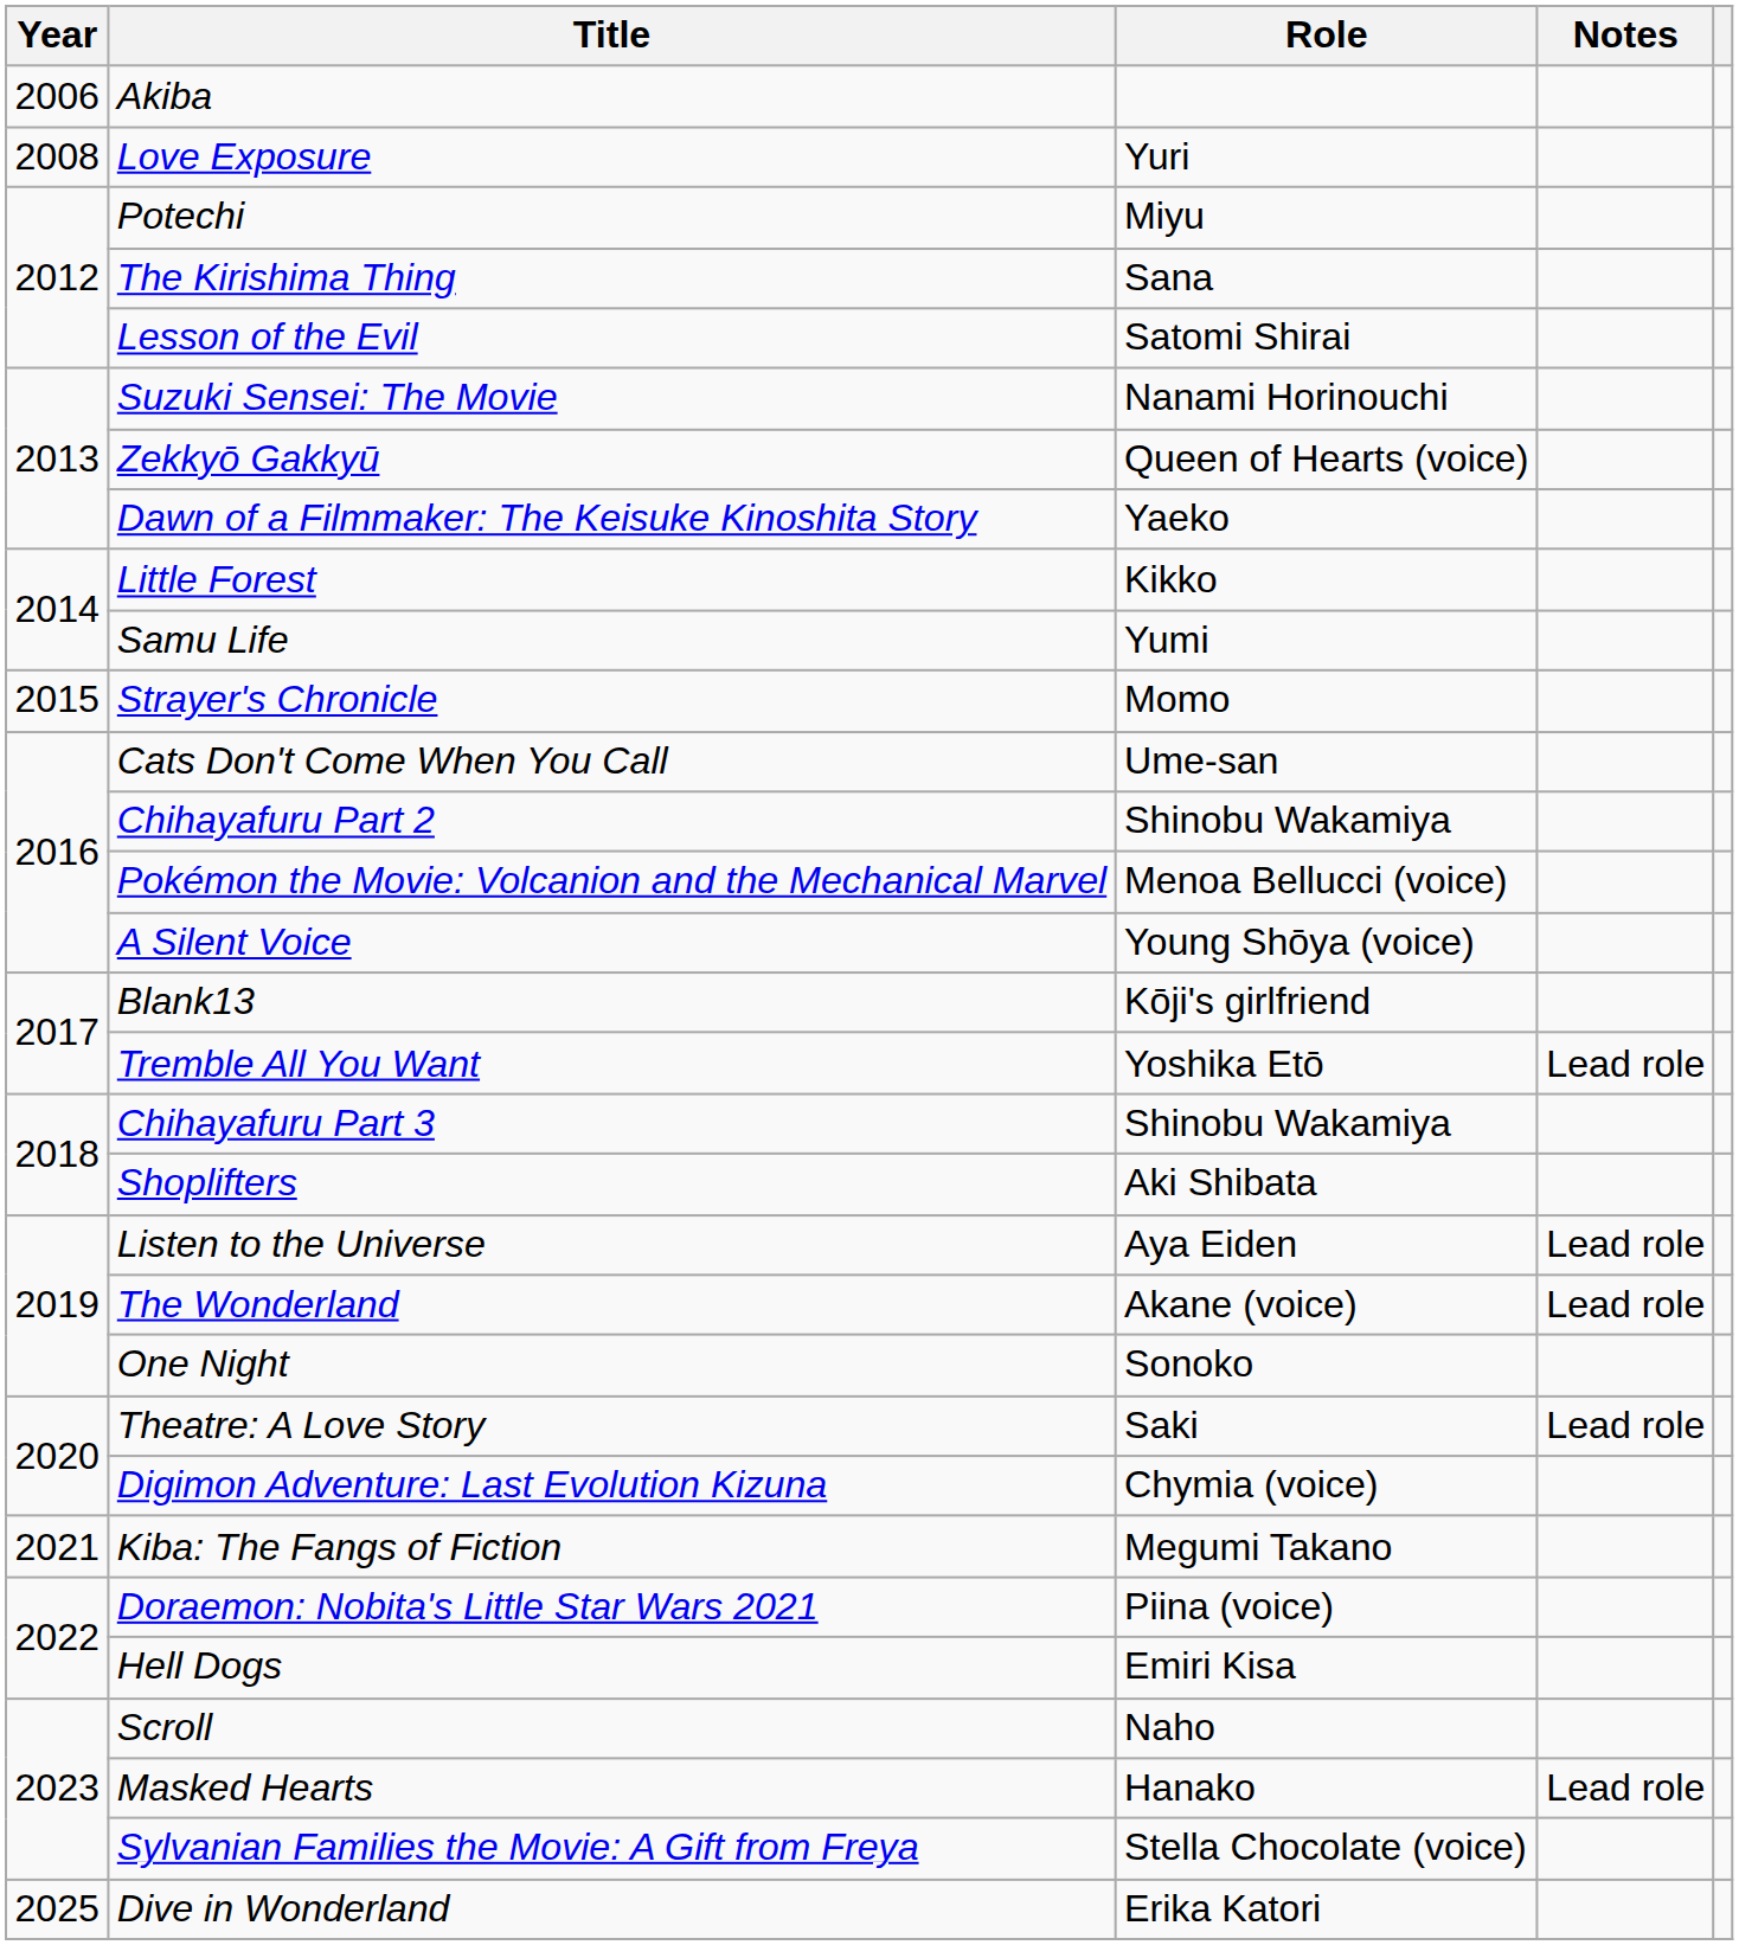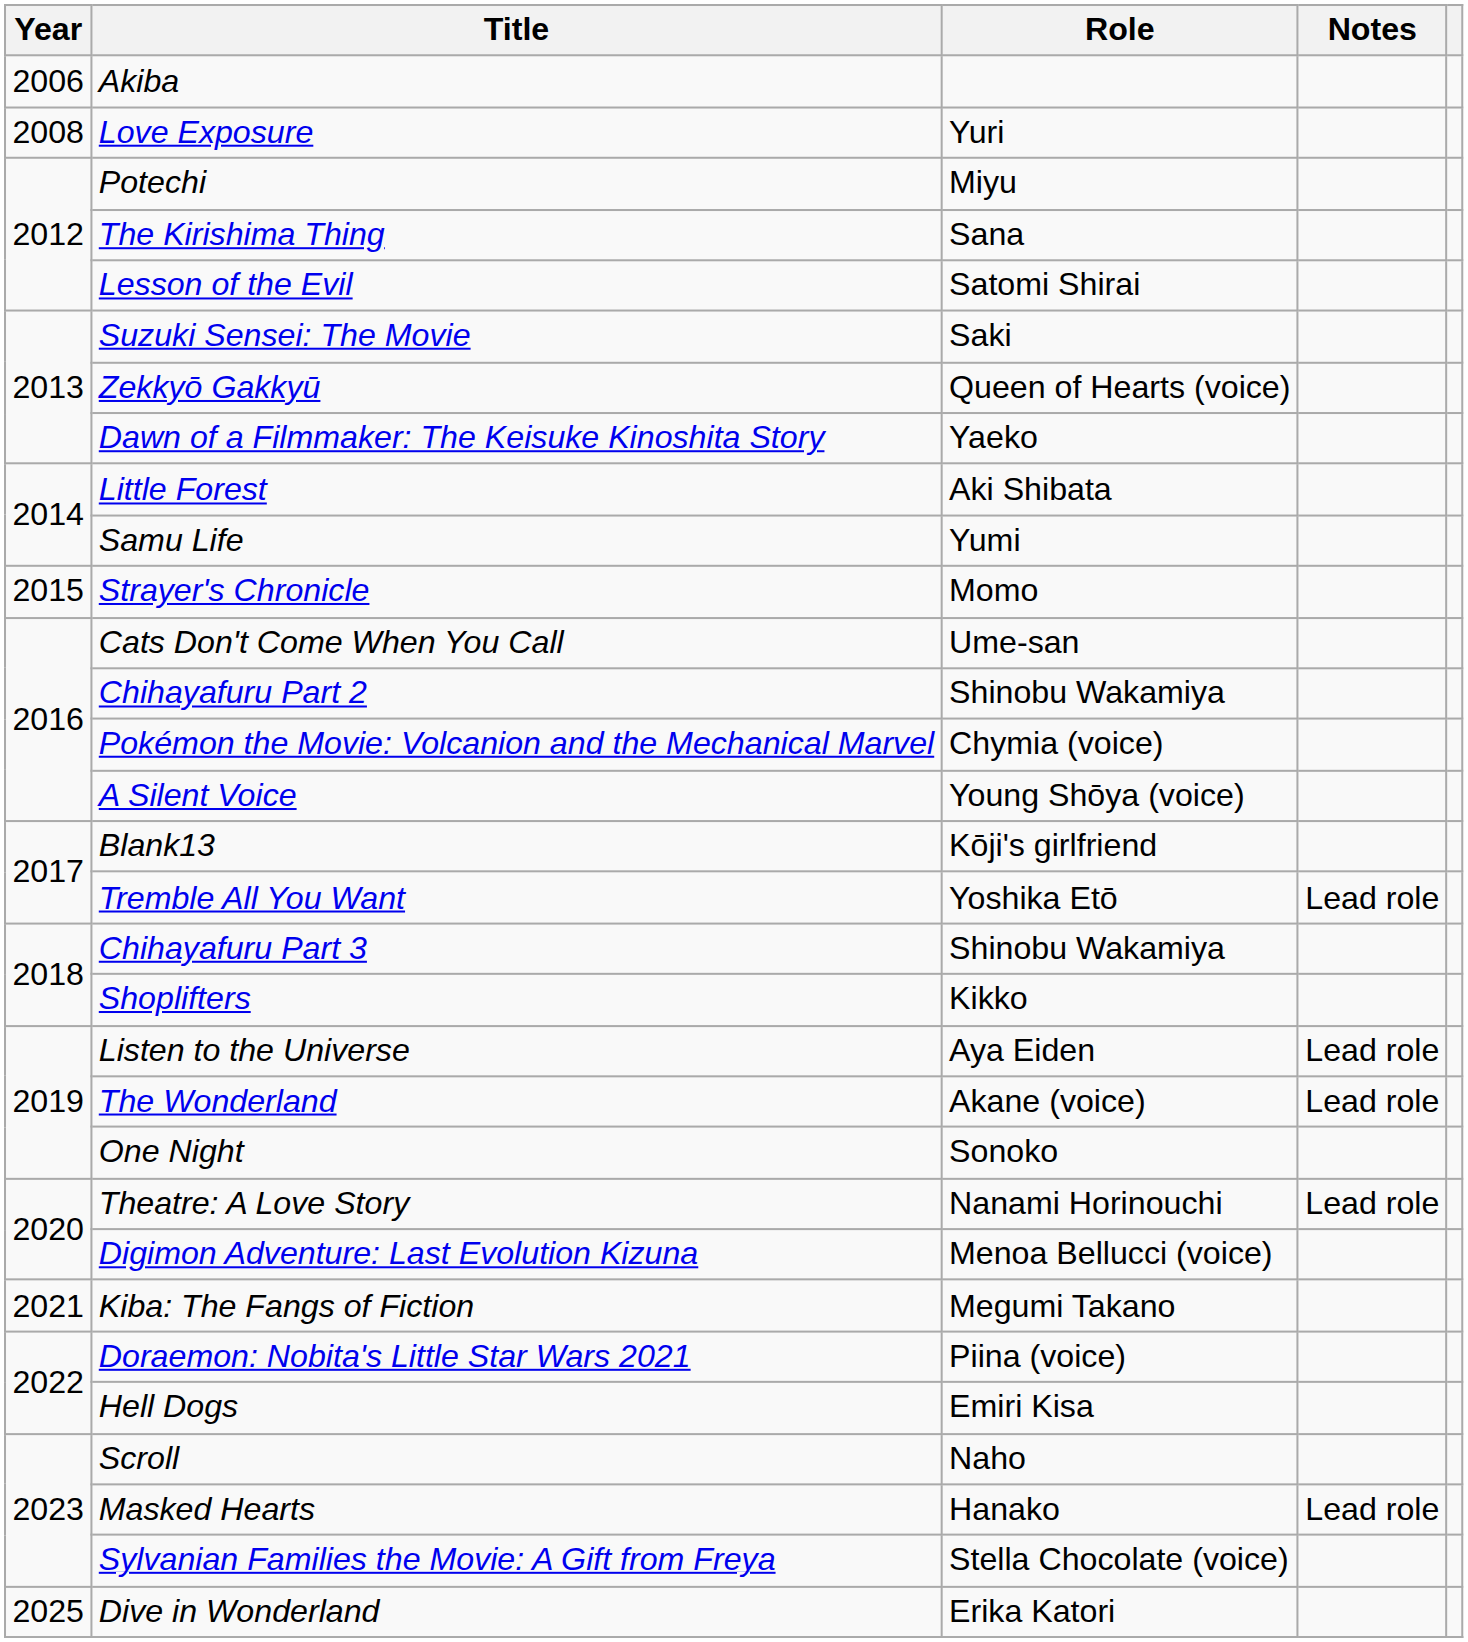 <table class="wikitable sortable">
 <tr>
 <th>Year</th>
 <th>Title</th>
 <th>Role</th>
 <th class = "unsortable">Notes</th>
 <th class = "unsortable"></th>
 </tr>
 <tr>
 <td>2006</td>
 <td><em>Akiba</em></td>
 <td></td>
 <td></td>
 <td></td>
 </tr>
 <tr>
 <td>2008</td>
 <td><em><a href='#'>Love Exposure</a></em></td>
 <td>Yuri</td>
 <td></td>
 <td></td>
 </tr>
 <tr>
 <td rowspan="3">2012</td>
 <td><em>Potechi</em></td>
 <td>Miyu</td>
 <td></td>
 <td></td>
 </tr>
 <tr>
 <td><em><a href='#'>The Kirishima Thing</a></em></td>
 <td>Sana</td>
 <td></td>
 <td></td>
 </tr>
 <tr>
 <td><em><a href='#'>Lesson of the Evil</a></em></td>
 <td>Satomi Shirai</td>
 <td></td>
 <td></td>
 </tr>
 <tr>
 <td rowspan="3">2013</td>
 <td><em><a href='#'>Suzuki Sensei: The Movie</a></em></td>
-<td>Nanami Horinouchi</td>
+<td>Saki</td>
 <td></td>
 <td></td>
 </tr>
 <tr>
 <td><em><a href='#'>Zekkyō Gakkyū</a></em></td>
 <td>Queen of Hearts (voice)</td>
 <td></td>
 <td></td>
 </tr>
 <tr>
 <td><em><a href='#'>Dawn of a Filmmaker: The Keisuke Kinoshita Story</a> </em></td>
 <td>Yaeko</td>
 <td></td>
 <td></td>
 </tr>
 <tr>
 <td rowspan="2">2014</td>
 <td><em><a href='#'>Little Forest</a></em></td>
-<td>Kikko</td>
+<td>Aki Shibata</td>
 <td></td>
 <td></td>
 </tr>
 <tr>
 <td><em>Samu Life</em></td>
 <td>Yumi</td>
 <td></td>
 <td></td>
 </tr>
 <tr>
 <td>2015</td>
 <td><em><a href='#'>Strayer's Chronicle</a></em></td>
 <td>Momo</td>
 <td></td>
 <td></td>
 </tr>
 <tr>
 <td rowspan="4">2016</td>
 <td><em>Cats Don't Come When You Call</em></td>
 <td>Ume-san</td>
 <td></td>
 <td></td>
 </tr>
 <tr>
 <td><em><a href='#'>Chihayafuru Part 2</a></em></td>
 <td>Shinobu Wakamiya</td>
 <td></td>
 <td></td>
 </tr>
 <tr>
 <td><em><a href='#'>Pokémon the Movie: Volcanion and the Mechanical Marvel</a></em></td>
-<td>Menoa Bellucci (voice)</td>
+<td>Chymia (voice)</td>
 <td></td>
 <td></td>
 </tr>
 <tr>
 <td><em><a href='#'>A Silent Voice</a></em></td>
 <td>Young Shōya (voice)</td>
 <td></td>
 <td></td>
 </tr>
 <tr>
 <td rowspan="2">2017</td>
 <td><em>Blank13</em></td>
 <td>Kōji's girlfriend</td>
 <td></td>
 <td></td>
 </tr>
 <tr>
 <td><em><a href='#'>Tremble All You Want</a></em></td>
 <td>Yoshika Etō</td>
 <td>Lead role</td>
 <td></td>
 </tr>
 <tr>
 <td rowspan="2">2018</td>
 <td><em><a href='#'>Chihayafuru Part 3</a></em></td>
 <td>Shinobu Wakamiya</td>
 <td></td>
 <td></td>
 </tr>
 <tr>
 <td><em><a href='#'>Shoplifters</a></em></td>
-<td>Aki Shibata</td>
+<td>Kikko</td>
 <td></td>
 <td></td>
 </tr>
 <tr>
 <td rowspan="3">2019</td>
 <td><em>Listen to the Universe</em></td>
 <td>Aya Eiden</td>
 <td>Lead role</td>
 <td></td>
 </tr>
 <tr>
 <td><em><a href='#'>The Wonderland</a></em></td>
 <td>Akane (voice)</td>
 <td>Lead role</td>
 <td></td>
 </tr>
 <tr>
 <td><em>One Night</em></td>
 <td>Sonoko</td>
 <td></td>
 <td></td>
 </tr>
 <tr>
 <td rowspan="2">2020</td>
 <td><em>Theatre: A Love Story</em></td>
-<td>Saki</td>
+<td>Nanami Horinouchi</td>
 <td>Lead role</td>
 <td></td>
 </tr>
 <tr>
 <td><em><a href='#'>Digimon Adventure: Last Evolution Kizuna</a></em></td>
-<td>Chymia (voice)</td>
+<td>Menoa Bellucci (voice)</td>
 <td></td>
 <td></td>
 </tr>
 <tr>
 <td>2021</td>
 <td><em>Kiba: The Fangs of Fiction</em></td>
 <td>Megumi Takano</td>
 <td></td>
 <td></td>
 </tr>
 <tr>
 <td rowspan="2">2022</td>
 <td><em><a href='#'>Doraemon: Nobita's Little Star Wars 2021</a></em></td>
 <td>Piina (voice)</td>
 <td></td>
 <td></td>
 </tr>
 <tr>
 <td><em>Hell Dogs</em></td>
 <td>Emiri Kisa</td>
 <td></td>
 <td></td>
 </tr>
 <tr>
 <td rowspan="3">2023</td>
 <td><em>Scroll</em></td>
 <td>Naho</td>
 <td></td>
 <td></td>
 </tr>
 <tr>
 <td><em>Masked Hearts</em></td>
 <td>Hanako</td>
 <td>Lead role</td>
 <td></td>
 </tr>
 <tr>
 <td><em><a href='#'>Sylvanian Families the Movie: A Gift from Freya</a></em></td>
 <td>Stella Chocolate (voice)</td>
 <td></td>
 <td></td>
 </tr>
 <tr>
 <td>2025</td>
 <td><em>Dive in Wonderland</em></td>
 <td>Erika Katori</td>
 <td></td>
 <td></td>
 </tr>
 <tr>
 </tr>
 </table>
